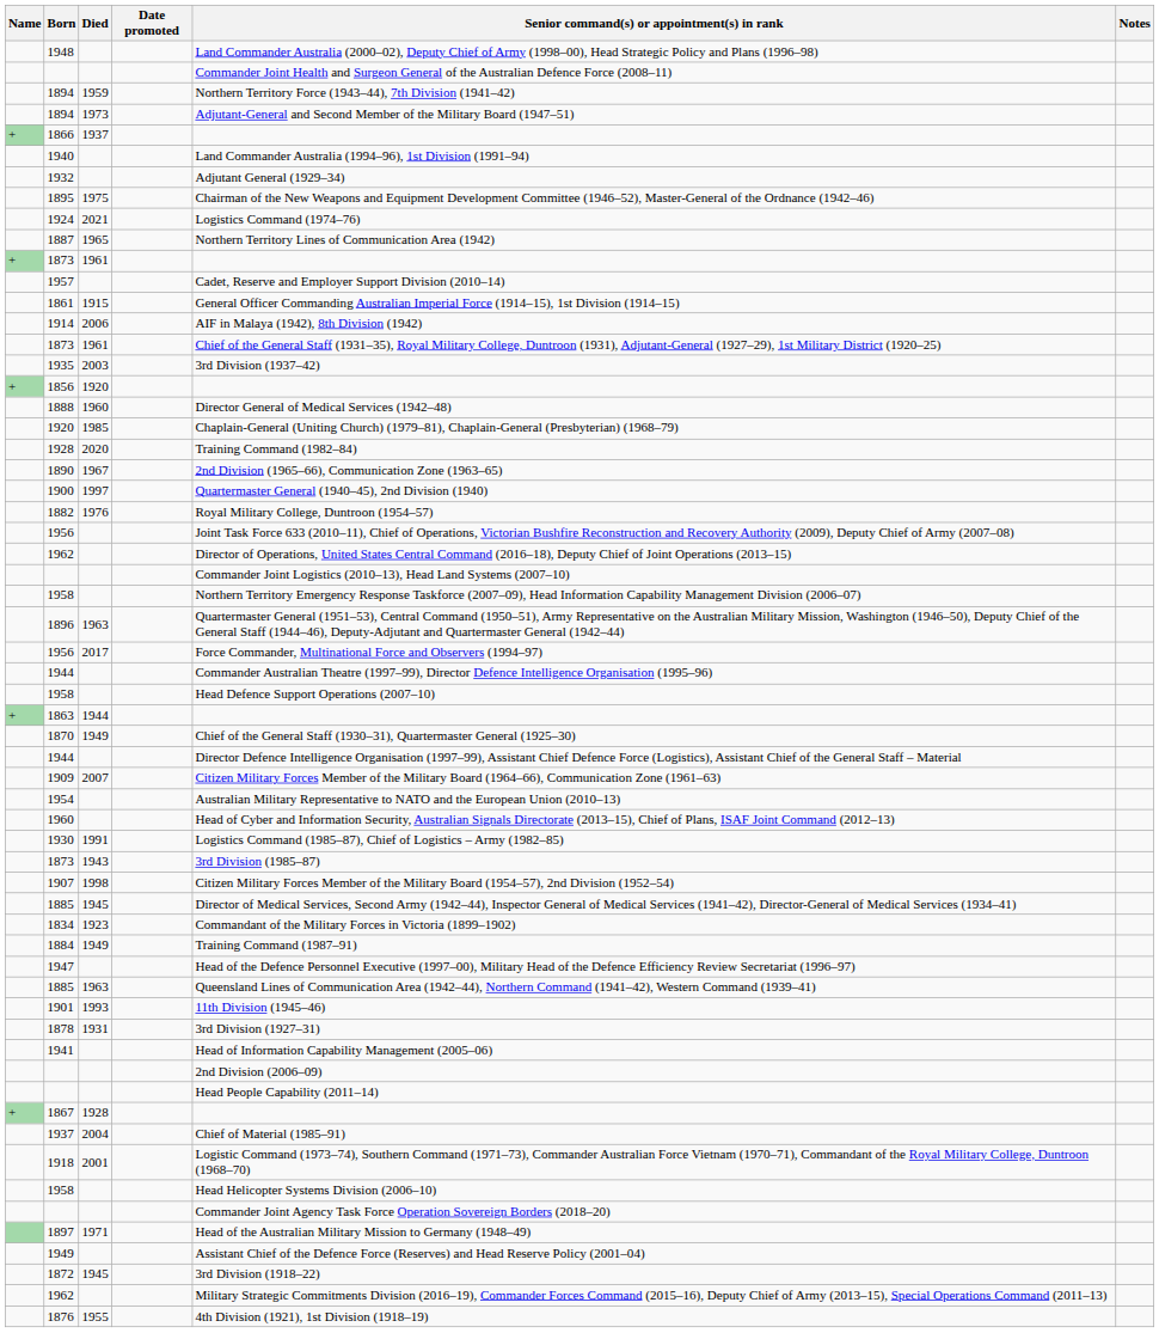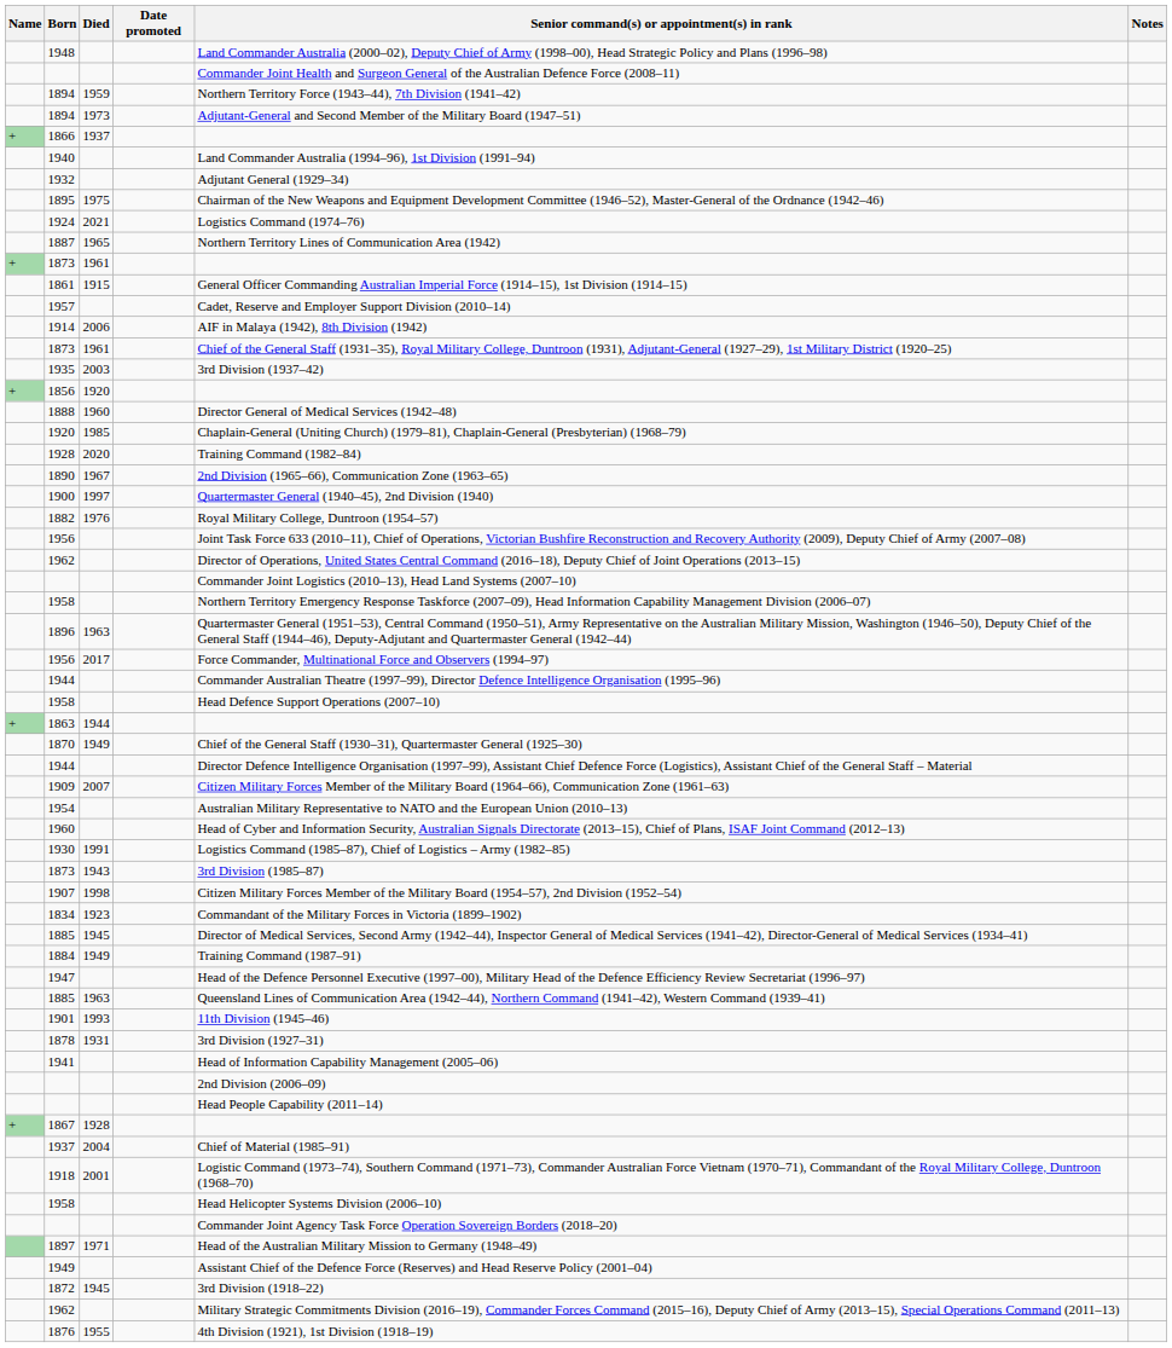 <table class="wikitable plainrowheaders sortable" style="width:88%;">
 <tr>
 <th scope="col">Name</th>
 <th scope="col">Born</th>
 <th scope="col">Died</th>
 <th scope="col">Date promoted</th>
 <th scope="col" class="unsortable">Senior command(s) or appointment(s) in rank</th>
 <th scope="col" class="unsortable">Notes</th>
 </tr>
 <tr>
 <td></td>
 <td>1948</td>
 <td></td>
 <td></td>
 <td><a href='#'>Land Commander Australia</a> (2000–02), <a href='#'>Deputy Chief of Army</a> (1998–00), Head Strategic Policy and Plans (1996–98)</td>
 <td></td>
 </tr>
 <tr>
 <td></td>
 <td></td>
 <td></td>
 <td></td>
 <td><a href='#'>Commander Joint Health</a> and <a href='#'>Surgeon General</a> of the Australian Defence Force (2008–11)</td>
 <td></td>
 </tr>
 <tr>
 <td></td>
 <td>1894</td>
 <td>1959</td>
 <td></td>
 <td>Northern Territory Force (1943–44), <a href='#'>7th Division</a> (1941–42)</td>
 <td></td>
 </tr>
 <tr>
 <td></td>
 <td>1894</td>
 <td>1973</td>
 <td></td>
 <td><a href='#'>Adjutant-General</a> and Second Member of the Military Board (1947–51)</td>
 <td></td>
 </tr>
 <tr>
 <td style="background:#a3d9aa;">+</td>
 <td>1866</td>
 <td>1937</td>
 <td></td>
 <td></td>
 <td></td>
 </tr>
 <tr>
 <td></td>
 <td>1940</td>
 <td></td>
 <td></td>
 <td>Land Commander Australia (1994–96), <a href='#'>1st Division</a> (1991–94)</td>
 <td></td>
 </tr>
 <tr>
 <td></td>
 <td>1932</td>
 <td></td>
 <td></td>
 <td>Adjutant General (1929–34)</td>
 <td></td>
 </tr>
 <tr>
 <td></td>
 <td>1895</td>
 <td>1975</td>
 <td></td>
 <td>Chairman of the New Weapons and Equipment Development Committee (1946–52), Master-General of the Ordnance (1942–46)</td>
 <td></td>
 </tr>
 <tr>
 <td></td>
 <td>1924</td>
 <td>2021</td>
 <td></td>
 <td>Logistics Command (1974–76)</td>
 <td></td>
 </tr>
 <tr>
 <td></td>
 <td>1887</td>
 <td>1965</td>
 <td></td>
 <td>Northern Territory Lines of Communication Area (1942)</td>
 <td></td>
 </tr>
 <tr>
 <td style="background:#a3d9aa;">+</td>
 <td>1873</td>
 <td>1961</td>
 <td></td>
 <td></td>
 <td></td>
 </tr>
 <tr>
 <td></td>
+<td>1861</td>
+<td>1915</td>
+<td></td>
+<td>General Officer Commanding <a href='#'>Australian Imperial Force</a> (1914–15), 1st Division (1914–15)</td>
+<td></td>
+</tr>
+<tr>
+<td></td>
 <td>1957</td>
 <td></td>
 <td></td>
 <td>Cadet, Reserve and Employer Support Division (2010–14)</td>
-<td></td>
-</tr>
-<tr>
-<td></td>
-<td>1861</td>
-<td>1915</td>
-<td></td>
-<td>General Officer Commanding <a href='#'>Australian Imperial Force</a> (1914–15), 1st Division (1914–15)</td>
 <td></td>
 </tr>
 <tr>
 <td></td>
 <td>1914</td>
 <td>2006</td>
 <td></td>
 <td>AIF in Malaya (1942), <a href='#'>8th Division</a> (1942)</td>
 <td></td>
 </tr>
 <tr>
 <td></td>
 <td>1873</td>
 <td>1961</td>
 <td></td>
 <td><a href='#'>Chief of the General Staff</a> (1931–35), <a href='#'>Royal Military College, Duntroon</a> (1931), <a href='#'>Adjutant-General</a> (1927–29), <a href='#'>1st Military District</a> (1920–25)</td>
 <td></td>
 </tr>
 <tr>
 <td></td>
 <td>1935</td>
 <td>2003</td>
 <td></td>
 <td>3rd Division (1937–42)</td>
 <td></td>
 </tr>
 <tr>
 <td style="background:#a3d9aa;">+</td>
 <td>1856</td>
 <td>1920</td>
 <td></td>
 <td></td>
 <td></td>
 </tr>
 <tr>
 <td></td>
 <td>1888</td>
 <td>1960</td>
 <td></td>
 <td>Director General of Medical Services (1942–48)</td>
 <td></td>
 </tr>
 <tr>
 <td></td>
 <td>1920</td>
 <td>1985</td>
 <td></td>
 <td>Chaplain-General (Uniting Church) (1979–81), Chaplain-General (Presbyterian) (1968–79)</td>
 <td></td>
 </tr>
 <tr>
 <td></td>
 <td>1928</td>
 <td>2020</td>
 <td></td>
 <td>Training Command (1982–84)</td>
 <td></td>
 </tr>
 <tr>
 <td></td>
 <td>1890</td>
 <td>1967</td>
 <td></td>
 <td><a href='#'>2nd Division</a> (1965–66), Communication Zone (1963–65)</td>
 <td></td>
 </tr>
 <tr>
 <td></td>
 <td>1900</td>
 <td>1997</td>
 <td></td>
 <td><a href='#'>Quartermaster General</a> (1940–45), 2nd Division (1940)</td>
 <td></td>
 </tr>
 <tr>
 <td></td>
 <td>1882</td>
 <td>1976</td>
 <td></td>
 <td>Royal Military College, Duntroon (1954–57)</td>
 <td></td>
 </tr>
 <tr>
 <td></td>
 <td>1956</td>
 <td></td>
 <td></td>
 <td>Joint Task Force 633 (2010–11), Chief of Operations, <a href='#'>Victorian Bushfire Reconstruction and Recovery Authority</a> (2009), Deputy Chief of Army (2007–08)</td>
 <td></td>
 </tr>
 <tr>
 <td></td>
 <td>1962</td>
 <td></td>
 <td></td>
 <td>Director of Operations, <a href='#'>United States Central Command</a> (2016–18), Deputy Chief of Joint Operations (2013–15)</td>
 <td></td>
 </tr>
 <tr>
 <td></td>
 <td></td>
 <td></td>
 <td></td>
 <td>Commander Joint Logistics (2010–13), Head Land Systems (2007–10)</td>
 <td></td>
 </tr>
 <tr>
 <td></td>
 <td>1958</td>
 <td></td>
 <td></td>
 <td>Northern Territory Emergency Response Taskforce (2007–09), Head Information Capability Management Division (2006–07)</td>
 <td></td>
 </tr>
 <tr>
 <td></td>
 <td>1896</td>
 <td>1963</td>
 <td></td>
 <td>Quartermaster General (1951–53), Central Command (1950–51), Army Representative on the Australian Military Mission, Washington (1946–50), Deputy Chief of the General Staff (1944–46), Deputy-Adjutant and Quartermaster General (1942–44)</td>
 <td></td>
 </tr>
 <tr>
 <td></td>
 <td>1956</td>
 <td>2017</td>
 <td></td>
 <td>Force Commander, <a href='#'>Multinational Force and Observers</a> (1994–97)</td>
 <td></td>
 </tr>
 <tr>
 <td></td>
 <td>1944</td>
 <td></td>
 <td></td>
 <td>Commander Australian Theatre (1997–99), Director <a href='#'>Defence Intelligence Organisation</a> (1995–96)</td>
 <td></td>
 </tr>
 <tr>
 <td></td>
 <td>1958</td>
 <td></td>
 <td></td>
 <td>Head Defence Support Operations (2007–10)</td>
 <td></td>
 </tr>
 <tr>
 <td style="background:#a3d9aa;">+</td>
 <td>1863</td>
 <td>1944</td>
 <td></td>
 <td></td>
 <td></td>
 </tr>
 <tr>
 <td></td>
 <td>1870</td>
 <td>1949</td>
 <td></td>
 <td>Chief of the General Staff (1930–31), Quartermaster General (1925–30)</td>
 <td></td>
 </tr>
 <tr>
 <td></td>
 <td>1944</td>
 <td></td>
 <td></td>
 <td>Director Defence Intelligence Organisation (1997–99), Assistant Chief Defence Force (Logistics), Assistant Chief of the General Staff – Material</td>
 <td></td>
 </tr>
 <tr>
 <td></td>
 <td>1909</td>
 <td>2007</td>
 <td></td>
 <td><a href='#'>Citizen Military Forces</a> Member of the Military Board (1964–66), Communication Zone (1961–63)</td>
 <td></td>
 </tr>
 <tr>
 <td></td>
 <td>1954</td>
 <td></td>
 <td></td>
 <td>Australian Military Representative to NATO and the European Union (2010–13)</td>
 <td></td>
 </tr>
 <tr>
 <td></td>
 <td>1960</td>
 <td></td>
 <td></td>
 <td>Head of Cyber and Information Security, <a href='#'>Australian Signals Directorate</a> (2013–15), Chief of Plans, <a href='#'>ISAF Joint Command</a> (2012–13)</td>
 <td></td>
 </tr>
 <tr>
 <td></td>
 <td>1930</td>
 <td>1991</td>
 <td></td>
 <td>Logistics Command (1985–87), Chief of Logistics – Army (1982–85)</td>
 <td></td>
 </tr>
 <tr>
 <td></td>
 <td>1873</td>
 <td>1943</td>
 <td></td>
 <td><a href='#'>3rd Division</a> (1985–87)</td>
 <td></td>
 </tr>
 <tr>
 <td></td>
 <td>1907</td>
 <td>1998</td>
 <td></td>
 <td>Citizen Military Forces Member of the Military Board (1954–57), 2nd Division (1952–54)</td>
 <td></td>
 </tr>
 <tr>
 <td></td>
+<td>1834</td>
+<td>1923</td>
+<td></td>
+<td>Commandant of the Military Forces in Victoria (1899–1902)</td>
+<td></td>
+</tr>
+<tr>
+<td></td>
 <td>1885</td>
 <td>1945</td>
 <td></td>
 <td>Director of Medical Services, Second Army (1942–44), Inspector General of Medical Services (1941–42), Director-General of Medical Services (1934–41)</td>
-<td></td>
-</tr>
-<tr>
-<td></td>
-<td>1834</td>
-<td>1923</td>
-<td></td>
-<td>Commandant of the Military Forces in Victoria (1899–1902)</td>
 <td></td>
 </tr>
 <tr>
 <td></td>
 <td>1884</td>
 <td>1949</td>
 <td></td>
 <td>Training Command (1987–91)</td>
 <td></td>
 </tr>
 <tr>
 <td></td>
 <td>1947</td>
 <td></td>
 <td></td>
 <td>Head of the Defence Personnel Executive (1997–00), Military Head of the Defence Efficiency Review Secretariat (1996–97)</td>
 <td></td>
 </tr>
 <tr>
 <td></td>
 <td>1885</td>
 <td>1963</td>
 <td></td>
 <td>Queensland Lines of Communication Area (1942–44), <a href='#'>Northern Command</a> (1941–42), Western Command (1939–41)</td>
 <td></td>
 </tr>
 <tr>
 <td></td>
 <td>1901</td>
 <td>1993</td>
 <td></td>
 <td><a href='#'>11th Division</a> (1945–46)</td>
 <td></td>
 </tr>
 <tr>
 <td></td>
 <td>1878</td>
 <td>1931</td>
 <td></td>
 <td>3rd Division (1927–31)</td>
 <td></td>
 </tr>
 <tr>
 <td></td>
 <td>1941</td>
 <td></td>
 <td></td>
 <td>Head of Information Capability Management (2005–06)</td>
 <td></td>
 </tr>
 <tr>
 <td></td>
 <td></td>
 <td></td>
 <td></td>
 <td>2nd Division (2006–09)</td>
 <td></td>
 </tr>
 <tr>
 <td></td>
 <td></td>
 <td></td>
 <td></td>
 <td>Head People Capability (2011–14)</td>
 <td></td>
 </tr>
 <tr>
 <td style="background:#a3d9aa;">+</td>
 <td>1867</td>
 <td>1928</td>
 <td></td>
 <td></td>
 <td></td>
 </tr>
 <tr>
 <td></td>
 <td>1937</td>
 <td>2004</td>
 <td></td>
 <td>Chief of Material (1985–91)</td>
 <td></td>
 </tr>
 <tr>
 <td></td>
 <td>1918</td>
 <td>2001</td>
 <td></td>
 <td>Logistic Command (1973–74), Southern Command (1971–73), Commander Australian Force Vietnam (1970–71), Commandant of the <a href='#'>Royal Military College, Duntroon</a> (1968–70)</td>
 <td></td>
 </tr>
 <tr>
 <td></td>
 <td>1958</td>
 <td></td>
 <td></td>
 <td>Head Helicopter Systems Division (2006–10)</td>
 <td></td>
 </tr>
 <tr>
 <td></td>
 <td></td>
 <td></td>
 <td></td>
 <td>Commander Joint Agency Task Force <a href='#'>Operation Sovereign Borders</a> (2018–20)</td>
 <td></td>
 </tr>
 <tr>
 <td style="background:#a3d9aa;"></td>
 <td>1897</td>
 <td>1971</td>
 <td></td>
 <td>Head of the Australian Military Mission to Germany (1948–49)</td>
 <td></td>
 </tr>
 <tr>
 <td></td>
 <td>1949</td>
 <td></td>
 <td></td>
 <td>Assistant Chief of the Defence Force (Reserves) and Head Reserve Policy (2001–04)</td>
 <td></td>
 </tr>
 <tr>
 <td></td>
 <td>1872</td>
 <td>1945</td>
 <td></td>
 <td>3rd Division (1918–22)</td>
 <td></td>
 </tr>
 <tr>
 <td></td>
 <td>1962</td>
 <td></td>
 <td></td>
 <td>Military Strategic Commitments Division (2016–19), <a href='#'>Commander Forces Command</a> (2015–16), Deputy Chief of Army (2013–15), <a href='#'>Special Operations Command</a> (2011–13)</td>
 <td></td>
 </tr>
 <tr>
 <td></td>
 <td>1876</td>
 <td>1955</td>
 <td></td>
 <td>4th Division (1921), 1st Division (1918–19)</td>
 <td></td>
 </tr>
 </table>
